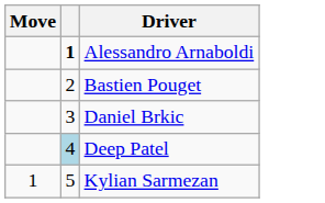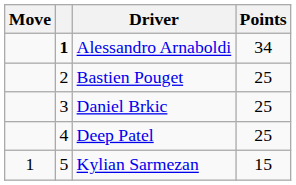 <table class="wikitable" style="font-size:85%;">
 <tr>
 <th>Move</th>
 <th></th>
 <th>Driver</th>
+<th>Points</th>
 </tr>
 <tr>
 <td align="center"></td>
 <td align="center"><strong>1</strong></td>
 <td><a href='#'>Alessandro Arnaboldi</a></td>
+<td align="center">34</td>
 </tr>
 <tr>
 <td align="center"></td>
 <td align="center">2</td>
 <td><a href='#'>Bastien Pouget</a></td>
+<td align="center">25</td>
 </tr>
 <tr>
 <td align="center"></td>
 <td align="center">3</td>
 <td><a href='#'>Daniel Brkic</a></td>
+<td align="center">25</td>
 </tr>
 <tr>
 <td align="center"></td>
-<td align="center" style="background: lightblue;">4</td>
+<td align="center">4</td>
 <td><a href='#'>Deep Patel</a></td>
+<td align="center">25</td>
 </tr>
 <tr>
 <td align="center"> 1</td>
 <td align="center">5</td>
 <td><a href='#'>Kylian Sarmezan</a></td>
+<td align="center">15</td>
 </tr>
 </table>
